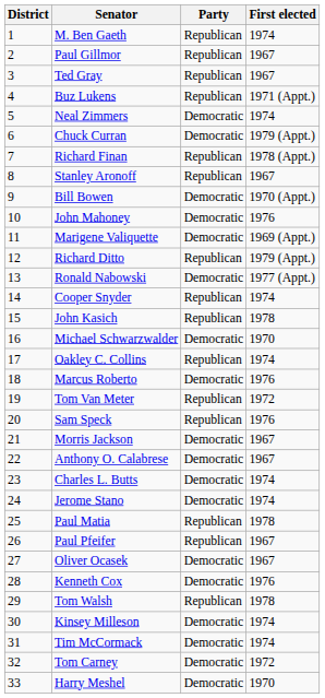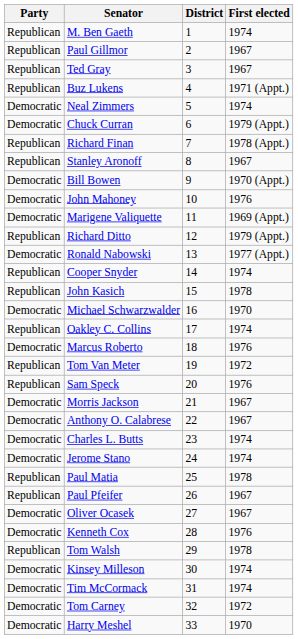 <table class="wikitable sortable">
 <tr>
+<th>Party</th>
+<th>Senator</th>
 <th>District</th>
-<th>Senator</th>
-<th>Party</th>
 <th>First elected</th>
 </tr>
 <tr>
+<td>Republican</td>
+<td><a href='#'>M. Ben Gaeth</a></td>
 <td>1</td>
-<td><a href='#'>M. Ben Gaeth</a></td>
-<td>Republican</td>
 <td>1974</td>
 </tr>
 <tr>
+<td>Republican</td>
+<td><a href='#'>Paul Gillmor</a></td>
 <td>2</td>
-<td><a href='#'>Paul Gillmor</a></td>
-<td>Republican</td>
 <td>1967</td>
 </tr>
 <tr>
+<td>Republican</td>
+<td><a href='#'>Ted Gray</a></td>
 <td>3</td>
-<td><a href='#'>Ted Gray</a></td>
-<td>Republican</td>
 <td>1967</td>
 </tr>
 <tr>
+<td>Republican</td>
+<td><a href='#'>Buz Lukens</a></td>
 <td>4</td>
-<td><a href='#'>Buz Lukens</a></td>
-<td>Republican</td>
 <td>1971 (Appt.)</td>
 </tr>
 <tr>
+<td>Democratic</td>
+<td><a href='#'>Neal Zimmers</a></td>
 <td>5</td>
-<td><a href='#'>Neal Zimmers</a></td>
-<td>Democratic</td>
 <td>1974</td>
 </tr>
 <tr>
+<td>Democratic</td>
+<td><a href='#'>Chuck Curran</a></td>
 <td>6</td>
-<td><a href='#'>Chuck Curran</a></td>
-<td>Democratic</td>
 <td>1979 (Appt.)</td>
 </tr>
 <tr>
+<td>Republican</td>
+<td><a href='#'>Richard Finan</a></td>
 <td>7</td>
-<td><a href='#'>Richard Finan</a></td>
-<td>Republican</td>
 <td>1978 (Appt.)</td>
 </tr>
 <tr>
+<td>Republican</td>
+<td><a href='#'>Stanley Aronoff</a></td>
 <td>8</td>
-<td><a href='#'>Stanley Aronoff</a></td>
-<td>Republican</td>
 <td>1967</td>
 </tr>
 <tr>
+<td>Democratic</td>
+<td><a href='#'>Bill Bowen</a></td>
 <td>9</td>
-<td><a href='#'>Bill Bowen</a></td>
-<td>Democratic</td>
 <td>1970 (Appt.)</td>
 </tr>
 <tr>
+<td>Democratic</td>
+<td><a href='#'>John Mahoney</a></td>
 <td>10</td>
-<td><a href='#'>John Mahoney</a></td>
-<td>Democratic</td>
 <td>1976</td>
 </tr>
 <tr>
+<td>Democratic</td>
+<td><a href='#'>Marigene Valiquette</a></td>
 <td>11</td>
-<td><a href='#'>Marigene Valiquette</a></td>
-<td>Democratic</td>
 <td>1969 (Appt.)</td>
 </tr>
 <tr>
+<td>Republican</td>
+<td><a href='#'>Richard Ditto</a></td>
 <td>12</td>
-<td><a href='#'>Richard Ditto</a></td>
-<td>Republican</td>
 <td>1979 (Appt.)</td>
 </tr>
 <tr>
+<td>Democratic</td>
+<td><a href='#'>Ronald Nabowski</a></td>
 <td>13</td>
-<td><a href='#'>Ronald Nabowski</a></td>
-<td>Democratic</td>
 <td>1977 (Appt.)</td>
 </tr>
 <tr>
+<td>Republican</td>
+<td><a href='#'>Cooper Snyder</a></td>
 <td>14</td>
-<td><a href='#'>Cooper Snyder</a></td>
-<td>Republican</td>
 <td>1974</td>
 </tr>
 <tr>
+<td>Republican</td>
+<td><a href='#'>John Kasich</a></td>
 <td>15</td>
-<td><a href='#'>John Kasich</a></td>
-<td>Republican</td>
 <td>1978</td>
 </tr>
 <tr>
+<td>Democratic</td>
+<td><a href='#'>Michael Schwarzwalder</a></td>
 <td>16</td>
-<td><a href='#'>Michael Schwarzwalder</a></td>
-<td>Democratic</td>
 <td>1970</td>
 </tr>
 <tr>
+<td>Republican</td>
+<td><a href='#'>Oakley C. Collins</a></td>
 <td>17</td>
-<td><a href='#'>Oakley C. Collins</a></td>
-<td>Republican</td>
 <td>1974</td>
 </tr>
 <tr>
+<td>Democratic</td>
+<td><a href='#'>Marcus Roberto</a></td>
 <td>18</td>
-<td><a href='#'>Marcus Roberto</a></td>
-<td>Democratic</td>
 <td>1976</td>
 </tr>
 <tr>
+<td>Republican</td>
+<td><a href='#'>Tom Van Meter</a></td>
 <td>19</td>
-<td><a href='#'>Tom Van Meter</a></td>
-<td>Republican</td>
 <td>1972</td>
 </tr>
 <tr>
+<td>Republican</td>
+<td><a href='#'>Sam Speck</a></td>
 <td>20</td>
-<td><a href='#'>Sam Speck</a></td>
-<td>Republican</td>
 <td>1976</td>
 </tr>
 <tr>
+<td>Democratic</td>
+<td><a href='#'>Morris Jackson</a></td>
 <td>21</td>
-<td><a href='#'>Morris Jackson</a></td>
-<td>Democratic</td>
 <td>1967</td>
 </tr>
 <tr>
+<td>Democratic</td>
+<td><a href='#'>Anthony O. Calabrese</a></td>
 <td>22</td>
-<td><a href='#'>Anthony O. Calabrese</a></td>
-<td>Democratic</td>
 <td>1967</td>
 </tr>
 <tr>
+<td>Democratic</td>
+<td><a href='#'>Charles L. Butts</a></td>
 <td>23</td>
-<td><a href='#'>Charles L. Butts</a></td>
-<td>Democratic</td>
 <td>1974</td>
 </tr>
 <tr>
+<td>Democratic</td>
+<td><a href='#'>Jerome Stano</a></td>
 <td>24</td>
-<td><a href='#'>Jerome Stano</a></td>
-<td>Democratic</td>
 <td>1974</td>
 </tr>
 <tr>
+<td>Republican</td>
+<td><a href='#'>Paul Matia</a></td>
 <td>25</td>
-<td><a href='#'>Paul Matia</a></td>
-<td>Republican</td>
 <td>1978</td>
 </tr>
 <tr>
+<td>Republican</td>
+<td><a href='#'>Paul Pfeifer</a></td>
 <td>26</td>
-<td><a href='#'>Paul Pfeifer</a></td>
-<td>Republican</td>
 <td>1967</td>
 </tr>
 <tr>
+<td>Democratic</td>
+<td><a href='#'>Oliver Ocasek</a></td>
 <td>27</td>
-<td><a href='#'>Oliver Ocasek</a></td>
-<td>Democratic</td>
 <td>1967</td>
 </tr>
 <tr>
+<td>Democratic</td>
+<td><a href='#'>Kenneth Cox</a></td>
 <td>28</td>
-<td><a href='#'>Kenneth Cox</a></td>
-<td>Democratic</td>
 <td>1976</td>
 </tr>
 <tr>
+<td>Republican</td>
+<td><a href='#'>Tom Walsh</a></td>
 <td>29</td>
-<td><a href='#'>Tom Walsh</a></td>
-<td>Republican</td>
 <td>1978</td>
 </tr>
 <tr>
+<td>Democratic</td>
+<td><a href='#'>Kinsey Milleson</a></td>
 <td>30</td>
-<td><a href='#'>Kinsey Milleson</a></td>
-<td>Democratic</td>
 <td>1974</td>
 </tr>
 <tr>
+<td>Democratic</td>
+<td><a href='#'>Tim McCormack</a></td>
 <td>31</td>
-<td><a href='#'>Tim McCormack</a></td>
-<td>Democratic</td>
 <td>1974</td>
 </tr>
 <tr>
+<td>Democratic</td>
+<td><a href='#'>Tom Carney</a></td>
 <td>32</td>
-<td><a href='#'>Tom Carney</a></td>
-<td>Democratic</td>
 <td>1972</td>
 </tr>
 <tr>
+<td>Democratic</td>
+<td><a href='#'>Harry Meshel</a></td>
 <td>33</td>
-<td><a href='#'>Harry Meshel</a></td>
-<td>Democratic</td>
 <td>1970</td>
 </tr>
 </table>
